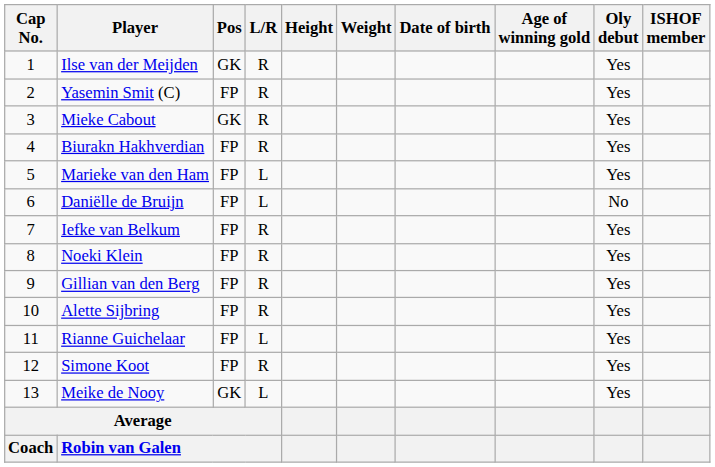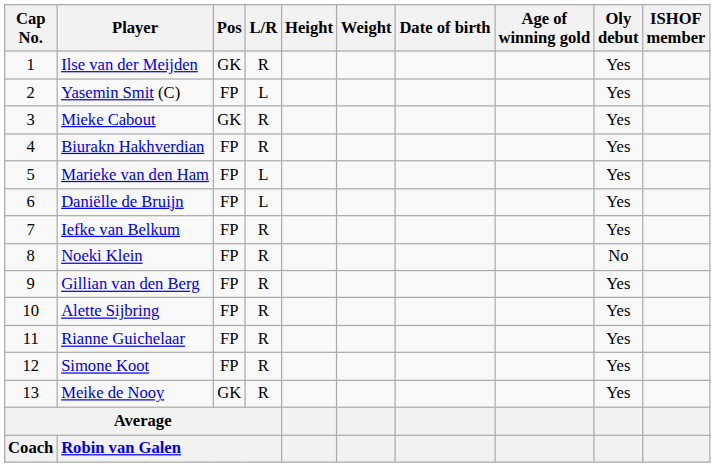 <table class="wikitable sortable" style="text-align: center; font-size: 85%; margin-left: 1em;">
 <tr>
 <th>Cap<br>No.</th>
 <th>Player</th>
 <th>Pos</th>
 <th>L/R</th>
 <th>Height</th>
 <th>Weight</th>
 <th>Date of birth</th>
 <th>Age of<br>winning gold</th>
 <th>Oly<br>debut</th>
 <th>ISHOF<br>member</th>
 </tr>
 <tr>
 <td>1</td>
 <td style="text-align: left;" data-sort-value="Meijden, Ilse Van Der"><a href='#'>Ilse van der Meijden</a></td>
 <td>GK</td>
 <td>R</td>
 <td style="text-align: left;"></td>
 <td style="text-align: right;"></td>
 <td style="text-align: right;"></td>
 <td style="text-align: left;"></td>
 <td>Yes</td>
 <td></td>
 </tr>
 <tr>
 <td>2</td>
 <td style="text-align: left;" data-sort-value="Smit, Yasemin"><a href='#'>Yasemin Smit</a> (C)</td>
 <td>FP</td>
-<td>R</td>
+<td>L</td>
 <td style="text-align: left;"></td>
 <td style="text-align: right;"></td>
 <td style="text-align: right;"></td>
 <td style="text-align: left;"></td>
 <td>Yes</td>
 <td></td>
 </tr>
 <tr>
 <td>3</td>
 <td style="text-align: left;" data-sort-value="Cabout, Mieke"><a href='#'>Mieke Cabout</a></td>
 <td>GK</td>
 <td>R</td>
 <td style="text-align: left;"></td>
 <td style="text-align: right;"></td>
 <td style="text-align: right;"></td>
 <td style="text-align: left;"></td>
 <td>Yes</td>
 <td></td>
 </tr>
 <tr>
 <td>4</td>
 <td style="text-align: left;" data-sort-value="Hakhverdian, Biurakn"><a href='#'>Biurakn Hakhverdian</a></td>
 <td>FP</td>
 <td>R</td>
 <td style="text-align: left;"></td>
 <td style="text-align: right;"></td>
 <td style="text-align: right;"></td>
 <td style="text-align: left;"></td>
 <td>Yes</td>
 <td></td>
 </tr>
 <tr>
 <td>5</td>
 <td style="text-align: left;" data-sort-value="Ham, Marieke Van Den"><a href='#'>Marieke van den Ham</a></td>
 <td>FP</td>
 <td>L</td>
 <td style="text-align: left;"></td>
 <td style="text-align: right;"></td>
 <td style="text-align: right;"></td>
 <td style="text-align: left;"></td>
 <td>Yes</td>
 <td></td>
 </tr>
 <tr>
 <td>6</td>
 <td style="text-align: left;" data-sort-value="Bruijn, Daniëlle De"><a href='#'>Daniëlle de Bruijn</a></td>
 <td>FP</td>
 <td>L</td>
 <td style="text-align: left;"></td>
 <td style="text-align: right;"></td>
 <td style="text-align: right;"></td>
 <td style="text-align: left;"></td>
-<td>No</td>
+<td>Yes</td>
 <td></td>
 </tr>
 <tr>
 <td>7</td>
 <td style="text-align: left;" data-sort-value="Belkum, Iefke Van"><a href='#'>Iefke van Belkum</a></td>
 <td>FP</td>
 <td>R</td>
 <td style="text-align: left;"></td>
 <td style="text-align: right;"></td>
 <td style="text-align: right;"></td>
 <td style="text-align: left;"></td>
 <td>Yes</td>
 <td></td>
 </tr>
 <tr>
 <td>8</td>
 <td style="text-align: left;" data-sort-value="Klein, Noeki"><a href='#'>Noeki Klein</a></td>
 <td>FP</td>
 <td>R</td>
 <td style="text-align: left;"></td>
 <td style="text-align: right;"></td>
 <td style="text-align: right;"></td>
 <td style="text-align: left;"></td>
-<td>Yes</td>
+<td>No</td>
 <td></td>
 </tr>
 <tr>
 <td>9</td>
 <td style="text-align: left;" data-sort-value="Berg, Gillian Van Den"><a href='#'>Gillian van den Berg</a></td>
 <td>FP</td>
 <td>R</td>
 <td style="text-align: left;"></td>
 <td style="text-align: right;"></td>
 <td style="text-align: right;"></td>
 <td style="text-align: left;"></td>
 <td>Yes</td>
 <td></td>
 </tr>
 <tr>
 <td>10</td>
 <td style="text-align: left;" data-sort-value="Sijbring, Alette"><a href='#'>Alette Sijbring</a></td>
 <td>FP</td>
 <td>R</td>
 <td style="text-align: left;"></td>
 <td style="text-align: right;"></td>
 <td style="text-align: right;"></td>
 <td style="text-align: left;"></td>
 <td>Yes</td>
 <td></td>
 </tr>
 <tr>
 <td>11</td>
 <td style="text-align: left;" data-sort-value="Guichelaar, Rianne"><a href='#'>Rianne Guichelaar</a></td>
 <td>FP</td>
-<td>L</td>
+<td>R</td>
 <td style="text-align: left;"></td>
 <td style="text-align: right;"></td>
 <td style="text-align: right;"></td>
 <td style="text-align: left;"></td>
 <td>Yes</td>
 <td></td>
 </tr>
 <tr>
 <td>12</td>
 <td style="text-align: left;" data-sort-value="Koot, Simone"><a href='#'>Simone Koot</a></td>
 <td>FP</td>
 <td>R</td>
 <td style="text-align: left;"></td>
 <td style="text-align: right;"></td>
 <td style="text-align: right;"></td>
 <td style="text-align: left;"></td>
 <td>Yes</td>
 <td></td>
 </tr>
 <tr>
 <td>13</td>
 <td style="text-align: left;" data-sort-value="Nooy, Meike De"><a href='#'>Meike de Nooy</a></td>
 <td>GK</td>
-<td>L</td>
+<td>R</td>
 <td style="text-align: left;"></td>
 <td style="text-align: right;"></td>
 <td style="text-align: right;"></td>
 <td style="text-align: left;"></td>
 <td>Yes</td>
 <td></td>
 </tr>
 <tr>
 <th colspan="4">Average</th>
 <th style="text-align: left;"></th>
 <th style="text-align: right;"></th>
 <th style="text-align: right;"></th>
 <th style="text-align: left;"></th>
 <th></th>
 <th></th>
 </tr>
 <tr>
 <th>Coach</th>
 <th colspan="3" style="text-align: left;"><a href='#'>Robin van Galen</a></th>
 <th></th>
 <th></th>
 <th style="text-align: right;"></th>
 <th style="text-align: left;"></th>
 <th></th>
 <th></th>
 </tr>
 </table>
